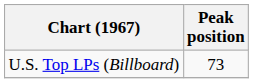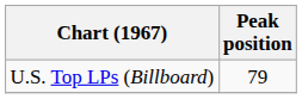 <table class="wikitable">
 <tr>
 <th>Chart (1967)</th>
 <th>Peak<br>position</th>
 </tr>
 <tr>
 <td>U.S. <a href='#'>Top LPs</a> (<em>Billboard</em>)</td>
-<td align="center">73</td>
+<td align="center">79</td>
 </tr>
 <tr>
 </tr>
 </table>
